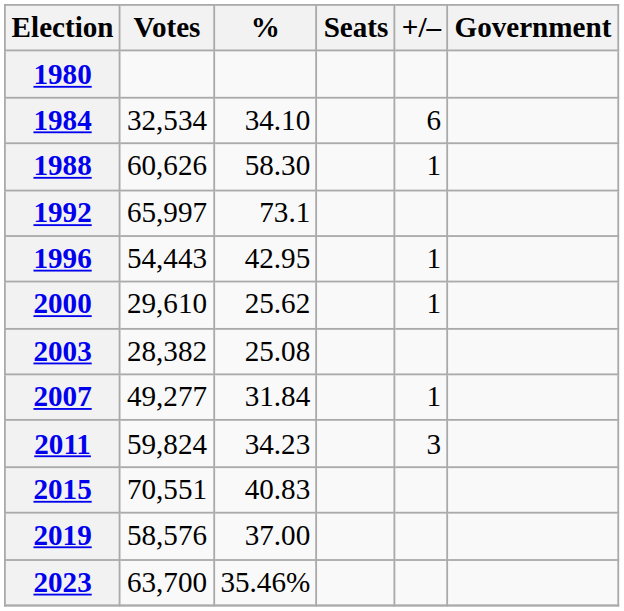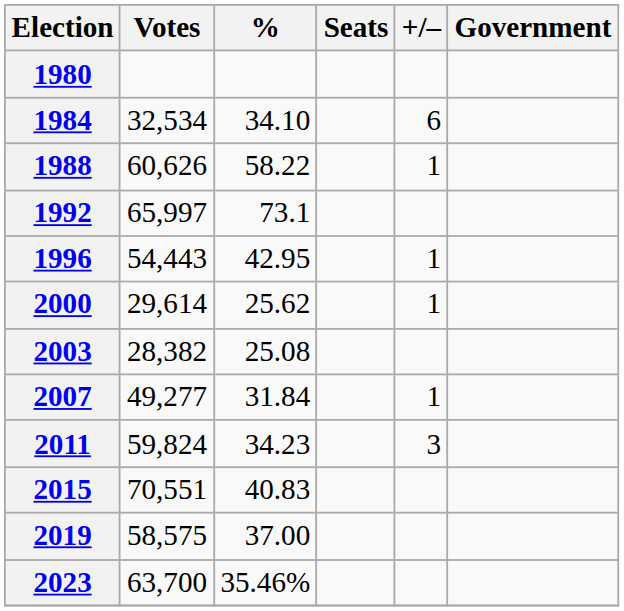 <table class="wikitable" style="text-align:right">
 <tr>
 <th>Election</th>
 <th>Votes</th>
 <th>%</th>
 <th>Seats</th>
 <th>+/–</th>
 <th>Government</th>
 </tr>
 <tr>
 <th><a href='#'>1980</a></th>
 <td></td>
 <td></td>
 <td></td>
 <td></td>
 <td></td>
 </tr>
 <tr>
 <th><a href='#'>1984</a></th>
 <td>32,534</td>
 <td>34.10</td>
 <td></td>
 <td> 6</td>
 <td></td>
 </tr>
 <tr>
 <th><a href='#'>1988</a></th>
 <td>60,626</td>
-<td>58.30</td>
+<td>58.22</td>
 <td></td>
 <td> 1</td>
 <td></td>
 </tr>
 <tr>
 <th><a href='#'>1992</a></th>
 <td>65,997</td>
 <td>73.1</td>
 <td></td>
 <td></td>
 <td></td>
 </tr>
 <tr>
 <th><a href='#'>1996</a></th>
 <td>54,443</td>
 <td>42.95</td>
 <td></td>
 <td> 1</td>
 <td></td>
 </tr>
 <tr>
 <th><a href='#'>2000</a></th>
-<td>29,610</td>
+<td>29,614</td>
 <td>25.62</td>
 <td></td>
 <td> 1</td>
 <td></td>
 </tr>
 <tr>
 <th><a href='#'>2003</a></th>
 <td>28,382</td>
 <td>25.08</td>
 <td></td>
 <td></td>
 <td></td>
 </tr>
 <tr>
 <th><a href='#'>2007</a></th>
 <td>49,277</td>
 <td>31.84</td>
 <td></td>
 <td> 1</td>
 <td></td>
 </tr>
 <tr>
 <th><a href='#'>2011</a></th>
 <td>59,824</td>
 <td>34.23</td>
 <td></td>
 <td> 3</td>
 <td></td>
 </tr>
 <tr>
 <th><a href='#'>2015</a></th>
 <td>70,551</td>
 <td>40.83</td>
 <td></td>
 <td></td>
 <td></td>
 </tr>
 <tr>
 <th><a href='#'>2019</a></th>
-<td>58,576</td>
+<td>58,575</td>
 <td>37.00</td>
 <td></td>
 <td></td>
 <td></td>
 </tr>
 <tr>
 <th><a href='#'>2023</a></th>
 <td>63,700</td>
 <td>35.46%</td>
 <td></td>
 <td></td>
 <td></td>
 </tr>
 <tr>
 </tr>
 </table>
